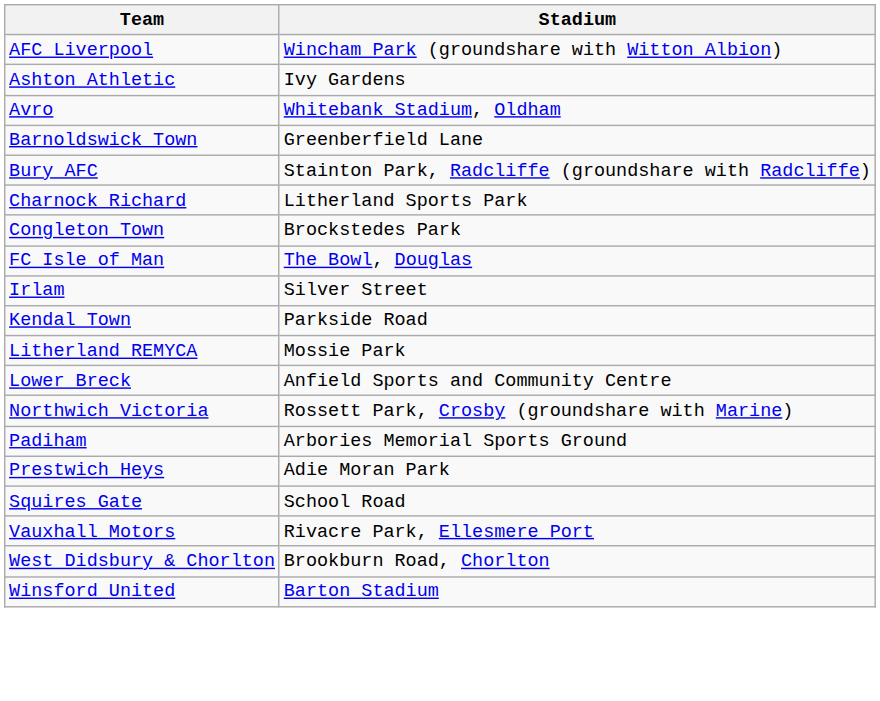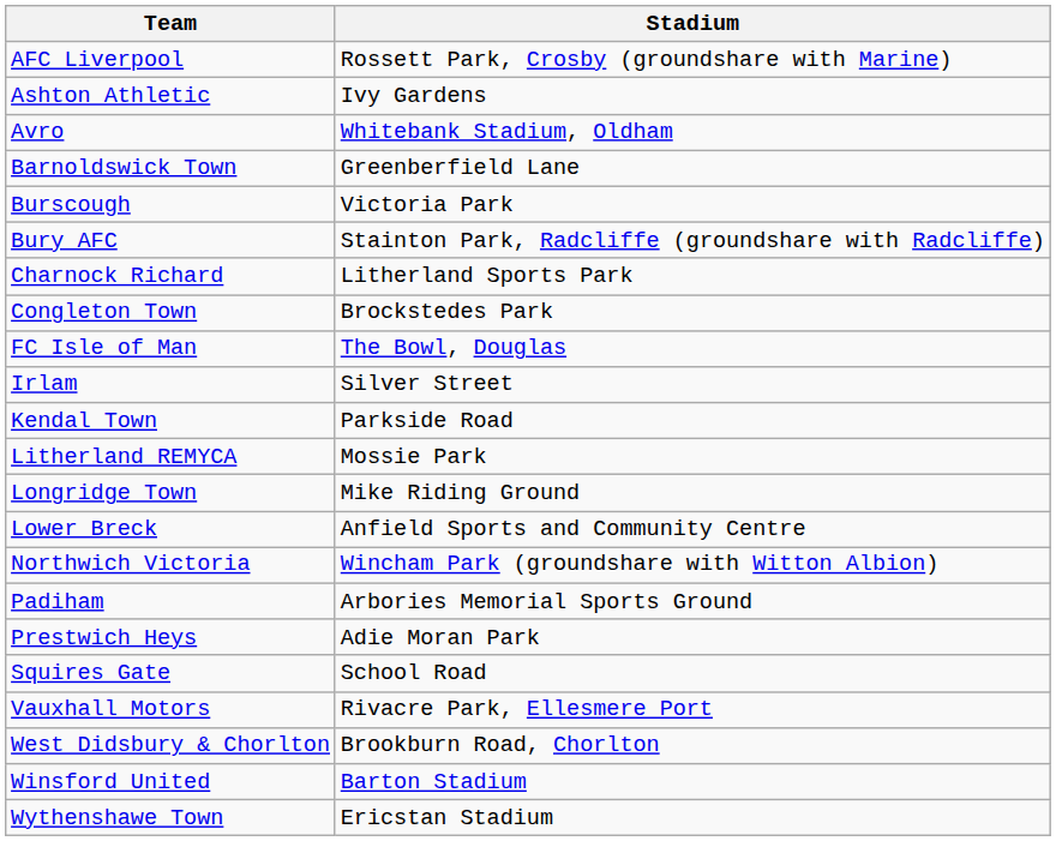 <table class="wikitable">
 <tr>
 <th>Team</th>
 <th>Stadium</th>
 </tr>
 <tr>
 <td><a href='#'>AFC Liverpool</a></td>
-<td><a href='#'>Wincham Park</a> (groundshare with <a href='#'>Witton Albion</a>)</td>
+<td>Rossett Park, <a href='#'>Crosby</a> (groundshare with <a href='#'>Marine</a>)</td>
 </tr>
 <tr>
 <td><a href='#'>Ashton Athletic</a></td>
 <td>Ivy Gardens</td>
 </tr>
 <tr>
 <td><a href='#'>Avro</a></td>
 <td><a href='#'>Whitebank Stadium</a>, <a href='#'>Oldham</a></td>
 </tr>
 <tr>
 <td><a href='#'>Barnoldswick Town</a></td>
 <td>Greenberfield Lane</td>
+</tr>
+<tr>
+<td><a href='#'>Burscough</a></td>
+<td>Victoria Park</td>
 </tr>
 <tr>
 <td><a href='#'>Bury AFC</a></td>
 <td>Stainton Park, <a href='#'>Radcliffe</a> (groundshare with <a href='#'>Radcliffe</a>)</td>
 </tr>
 <tr>
 <td><a href='#'>Charnock Richard</a></td>
 <td>Litherland Sports Park</td>
 </tr>
 <tr>
 <td><a href='#'>Congleton Town</a></td>
 <td>Brockstedes Park</td>
 </tr>
 <tr>
 <td><a href='#'>FC Isle of Man</a></td>
 <td><a href='#'>The Bowl</a>, <a href='#'>Douglas</a></td>
 </tr>
 <tr>
 <td><a href='#'>Irlam</a></td>
 <td>Silver Street</td>
 </tr>
 <tr>
 <td><a href='#'>Kendal Town</a></td>
 <td>Parkside Road</td>
 </tr>
 <tr>
 <td><a href='#'>Litherland REMYCA</a></td>
 <td>Mossie Park</td>
 </tr>
 <tr>
+<td><a href='#'>Longridge Town</a></td>
+<td>Mike Riding Ground</td>
+</tr>
+<tr>
 <td><a href='#'>Lower Breck</a></td>
 <td>Anfield Sports and Community Centre</td>
 </tr>
 <tr>
 <td><a href='#'>Northwich Victoria</a></td>
-<td>Rossett Park, <a href='#'>Crosby</a> (groundshare with <a href='#'>Marine</a>)</td>
+<td><a href='#'>Wincham Park</a> (groundshare with <a href='#'>Witton Albion</a>)</td>
 </tr>
 <tr>
 <td><a href='#'>Padiham</a></td>
 <td>Arbories Memorial Sports Ground</td>
 </tr>
 <tr>
 <td><a href='#'>Prestwich Heys</a></td>
 <td>Adie Moran Park</td>
 </tr>
 <tr>
 <td><a href='#'>Squires Gate</a></td>
 <td>School Road</td>
 </tr>
 <tr>
 <td><a href='#'>Vauxhall Motors</a></td>
 <td>Rivacre Park, <a href='#'>Ellesmere Port</a></td>
 </tr>
 <tr>
 <td><a href='#'>West Didsbury & Chorlton</a></td>
 <td>Brookburn Road, <a href='#'>Chorlton</a></td>
 </tr>
 <tr>
 <td><a href='#'>Winsford United</a></td>
 <td><a href='#'>Barton Stadium</a></td>
 </tr>
+<tr>
+<td><a href='#'>Wythenshawe Town</a></td>
+<td>Ericstan Stadium</td>
+</tr>
 </table>
